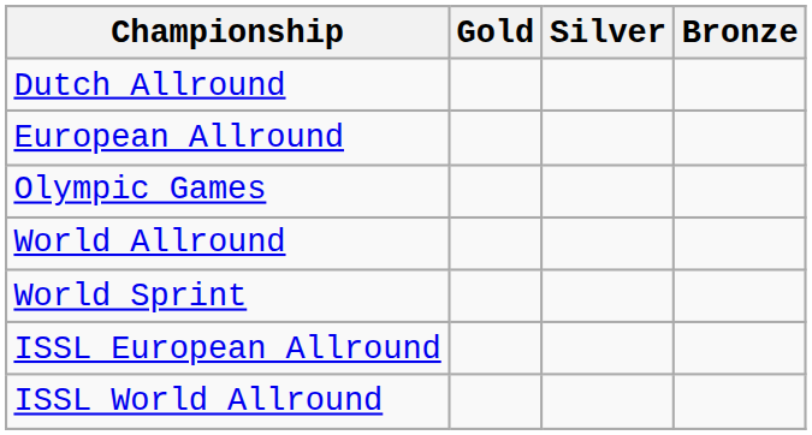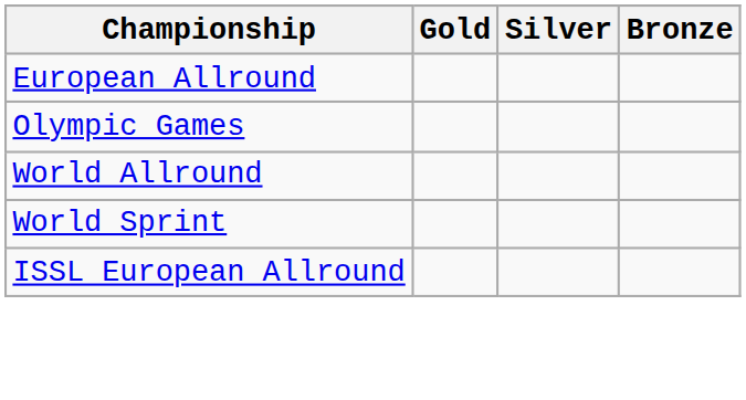 <table class="wikitable">
 <tr>
 <th>Championship</th>
 <th>Gold <br> </th>
 <th>Silver <br> </th>
 <th>Bronze <br> </th>
-</tr>
-<tr>
-<td><a href='#'>Dutch Allround</a></td>
-<td></td>
-<td></td>
-<td></td>
 </tr>
 <tr>
 <td><a href='#'>European Allround</a></td>
 <td></td>
 <td></td>
 <td></td>
 </tr>
 <tr>
 <td><a href='#'>Olympic Games</a></td>
 <td></td>
 <td></td>
 <td></td>
 </tr>
 <tr>
 <td><a href='#'>World Allround</a></td>
 <td></td>
 <td></td>
 <td></td>
 </tr>
 <tr>
 <td><a href='#'>World Sprint</a></td>
 <td></td>
 <td></td>
 <td></td>
 </tr>
 <tr>
 <td><a href='#'>ISSL European Allround</a></td>
 <td></td>
 <td></td>
 <td></td>
 </tr>
-<tr>
-<td><a href='#'>ISSL World Allround</a></td>
-<td></td>
-<td></td>
-<td></td>
-</tr>
 </table>
